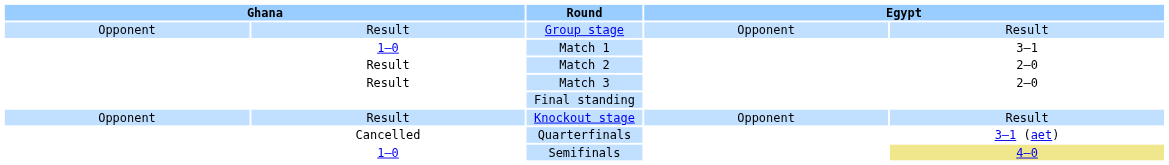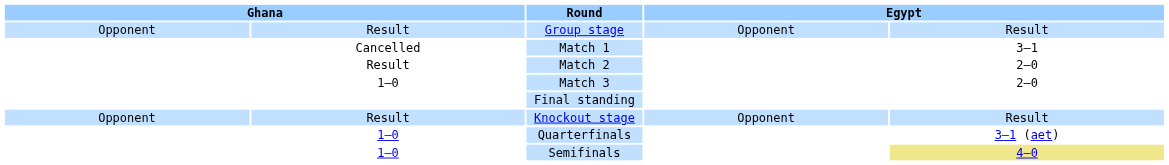 <table style="width:100%; text-align:center;">
 <tr style="vertical-align:top; background:#9cf;">
 <th colspan=2 style="width:45%">Ghana</th>
 <th>Round</th>
 <th colspan=2 style="width:45%">Egypt</th>
 </tr>
 <tr style="vertical-align:top; background:#c1e0ff;">
 <td>Opponent</td>
 <td>Result</td>
 <td><a href='#'>Group stage</a></td>
 <td>Opponent</td>
 <td>Result</td>
 </tr>
 <tr>
 <td align=left></td>
-<td><a href='#'>1–0</a></td>
+<td>Cancelled</td>
 <td style="background:#c1e0ff;">Match 1</td>
 <td align=left></td>
 <td>3–1</td>
 </tr>
 <tr>
 <td align=left></td>
 <td>Result</td>
 <td style="background:#c1e0ff;">Match 2</td>
 <td align=left></td>
 <td>2–0</td>
 </tr>
 <tr>
 <td align=left></td>
-<td>Result</td>
+<td>1–0</td>
 <td style="background:#c1e0ff;">Match 3</td>
 <td align=left></td>
 <td>2–0</td>
 </tr>
 <tr style="vertical-align:top">
 <td colspan="2" style="text-align:left"><br></td>
 <td style="background:#c1e0ff;">Final standing</td>
 <td colspan="2" style="text-align:left"><br></td>
 </tr>
 <tr style="vertical-align:top; background:#c1e0ff;">
 <td>Opponent</td>
 <td>Result</td>
 <td><a href='#'>Knockout stage</a></td>
 <td>Opponent</td>
 <td>Result</td>
 </tr>
 <tr>
 <td align=left></td>
-<td>Cancelled</td>
+<td><a href='#'>1–0</a></td>
 <td style="background:#c1e0ff;">Quarterfinals</td>
 <td align=left></td>
 <td><a href='#'>3–1</a> (<a href='#'>aet</a>)</td>
 </tr>
 <tr>
 <td align=left></td>
 <td><a href='#'>1–0</a></td>
 <td style="background:#c1e0ff;">Semifinals</td>
 <td align=left></td>
 <td style="background: khaki;"><a href='#'>4–0</a></td>
 </tr>
 </table>
